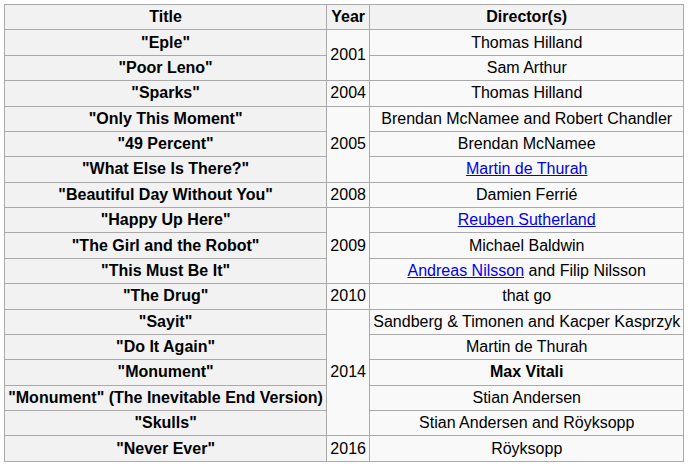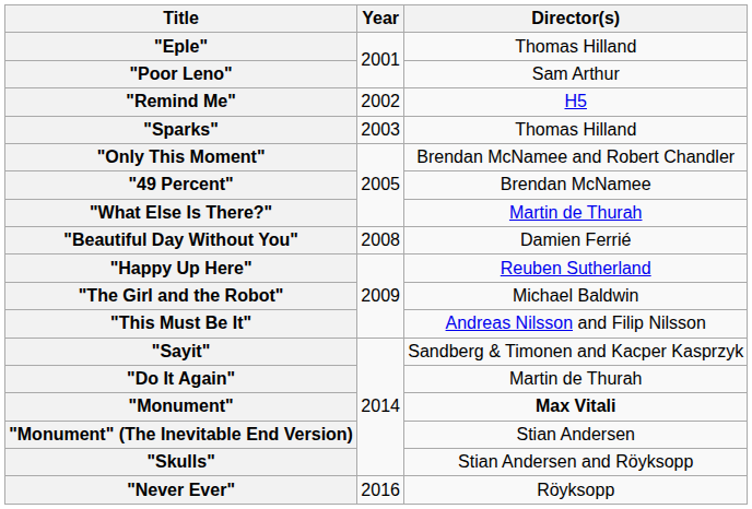 <table class="wikitable plainrowheaders" style="text-align:center;">
 <tr>
 <th scope="col">Title</th>
 <th scope="col">Year</th>
 <th scope="col">Director(s)</th>
 </tr>
 <tr>
 <th scope="row">"Eple"</th>
 <td rowspan="2">2001</td>
 <td>Thomas Hilland</td>
 </tr>
 <tr>
 <th scope="row">"Poor Leno"</th>
 <td>Sam Arthur</td>
 </tr>
 <tr>
+<th scope="row">"Remind Me"</th>
+<td>2002</td>
+<td><a href='#'>H5</a></td>
+</tr>
+<tr>
 <th scope="row">"Sparks"</th>
-<td>2004</td>
+<td>2003</td>
 <td>Thomas Hilland</td>
 </tr>
 <tr>
 <th scope="row">"Only This Moment"</th>
 <td rowspan="3">2005</td>
 <td>Brendan McNamee and Robert Chandler</td>
 </tr>
 <tr>
 <th scope="row">"49 Percent"</th>
 <td>Brendan McNamee</td>
 </tr>
 <tr>
 <th scope="row">"What Else Is There?"</th>
 <td><a href='#'>Martin de Thurah</a></td>
 </tr>
 <tr>
 <th scope="row">"Beautiful Day Without You"</th>
 <td>2008</td>
 <td>Damien Ferrié</td>
 </tr>
 <tr>
 <th scope="row">"Happy Up Here"</th>
 <td rowspan="3">2009</td>
 <td><a href='#'>Reuben Sutherland</a></td>
 </tr>
 <tr>
 <th scope="row">"The Girl and the Robot"</th>
 <td>Michael Baldwin</td>
 </tr>
 <tr>
 <th scope="row">"This Must Be It"</th>
 <td><a href='#'>Andreas Nilsson</a> and Filip Nilsson</td>
 </tr>
 <tr>
-<th scope="row">"The Drug"</th>
-<td>2010</td>
-<td>that go</td>
-</tr>
-<tr>
 <th scope="row">"Sayit"<br></th>
 <td rowspan="5">2014</td>
 <td>Sandberg & Timonen and Kacper Kasprzyk</td>
 </tr>
 <tr>
 <th scope="row">"Do It Again"<br></th>
 <td>Martin de Thurah</td>
 </tr>
 <tr>
 <th scope="row">"Monument"<br></th>
 <td><strong>Max Vitali</strong></td>
 </tr>
 <tr>
 <th scope="row">"Monument" (The Inevitable End Version) <br> </th>
 <td>Stian Andersen</td>
 </tr>
 <tr>
 <th scope="row">"Skulls"</th>
 <td>Stian Andersen and Röyksopp</td>
 </tr>
 <tr>
 <th scope="row">"Never Ever"<br></th>
 <td>2016</td>
 <td>Röyksopp</td>
 </tr>
 </table>
